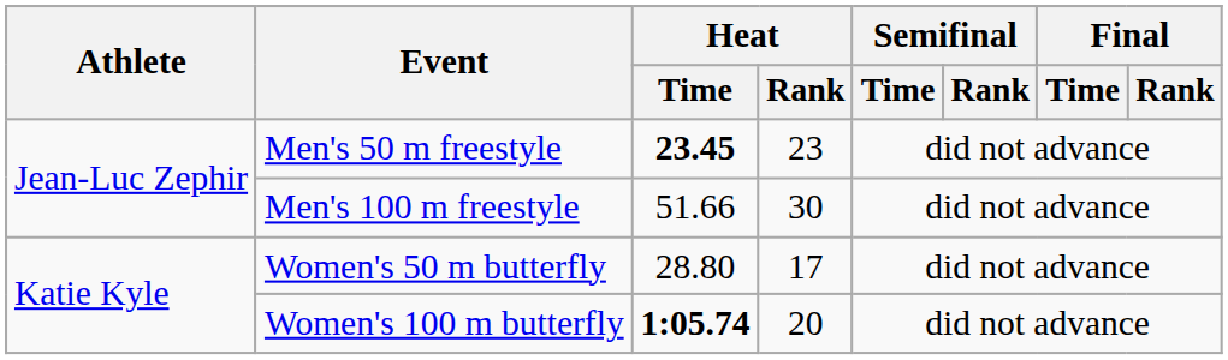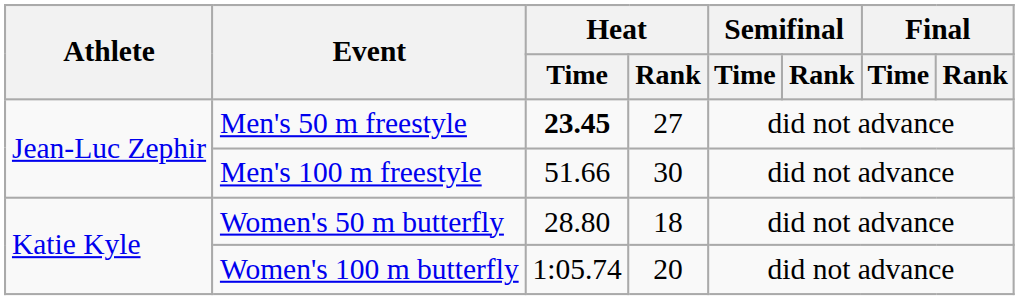 <table class=wikitable style=font-size:90%>
 <tr>
 <th rowspan=2>Athlete</th>
 <th rowspan=2>Event</th>
 <th colspan=2>Heat</th>
 <th colspan=2>Semifinal</th>
 <th colspan=2>Final</th>
 </tr>
 <tr style=font-size:95%>
 <th>Time</th>
 <th>Rank</th>
 <th>Time</th>
 <th>Rank</th>
 <th>Time</th>
 <th>Rank</th>
 </tr>
 <tr align=center>
 <td align=left rowspan=2><a href='#'>Jean-Luc Zephir</a></td>
 <td align=left><a href='#'>Men's 50 m freestyle</a></td>
 <td><strong>23.45</strong></td>
-<td>23</td>
+<td>27</td>
 <td colspan=4>did not advance</td>
 </tr>
 <tr align=center>
 <td align=left><a href='#'>Men's 100 m freestyle</a></td>
 <td>51.66</td>
 <td>30</td>
 <td colspan=4>did not advance</td>
 </tr>
 <tr align=center>
 <td align=left rowspan=2><a href='#'>Katie Kyle</a></td>
 <td align=left><a href='#'>Women's 50 m butterfly</a></td>
 <td>28.80</td>
-<td>17</td>
+<td>18</td>
 <td colspan=4>did not advance</td>
 </tr>
 <tr align=center>
 <td align=left><a href='#'>Women's 100 m butterfly</a></td>
-<td><strong>1:05.74</strong></td>
+<td>1:05.74</td>
 <td>20</td>
 <td colspan=4>did not advance</td>
 </tr>
 </table>
